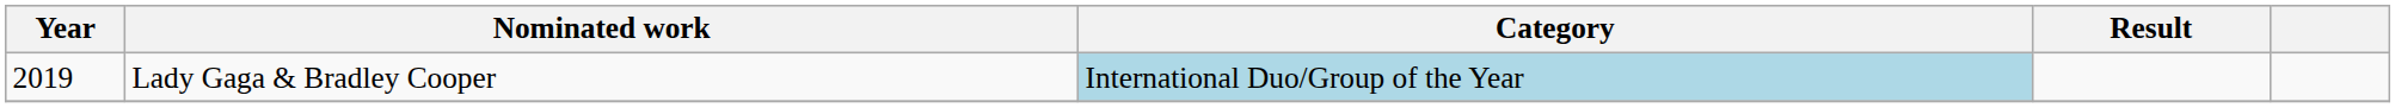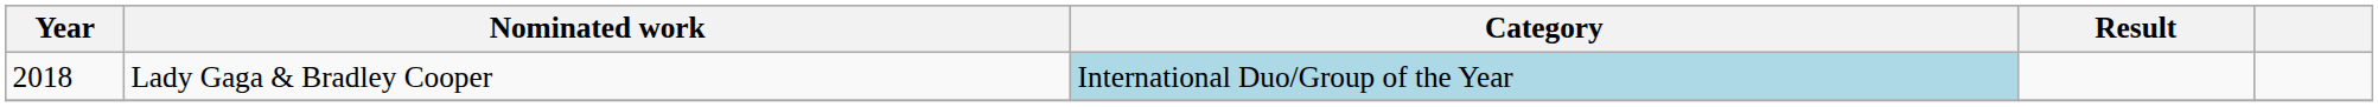 <table class="wikitable" style="width:100%;">
 <tr>
 <th width=5%>Year</th>
 <th style="width:40%;">Nominated work</th>
 <th style="width:40%;">Category</th>
 <th style="width:10%;">Result</th>
 <th width=5%></th>
 </tr>
 <tr>
-<td>2019</td>
+<td>2018</td>
 <td>Lady Gaga & Bradley Cooper</td>
 <td style="background: lightblue;">International Duo/Group of the Year</td>
 <td></td>
 <td style="text-align:center;"></td>
 </tr>
 <tr>
 </tr>
 </table>
